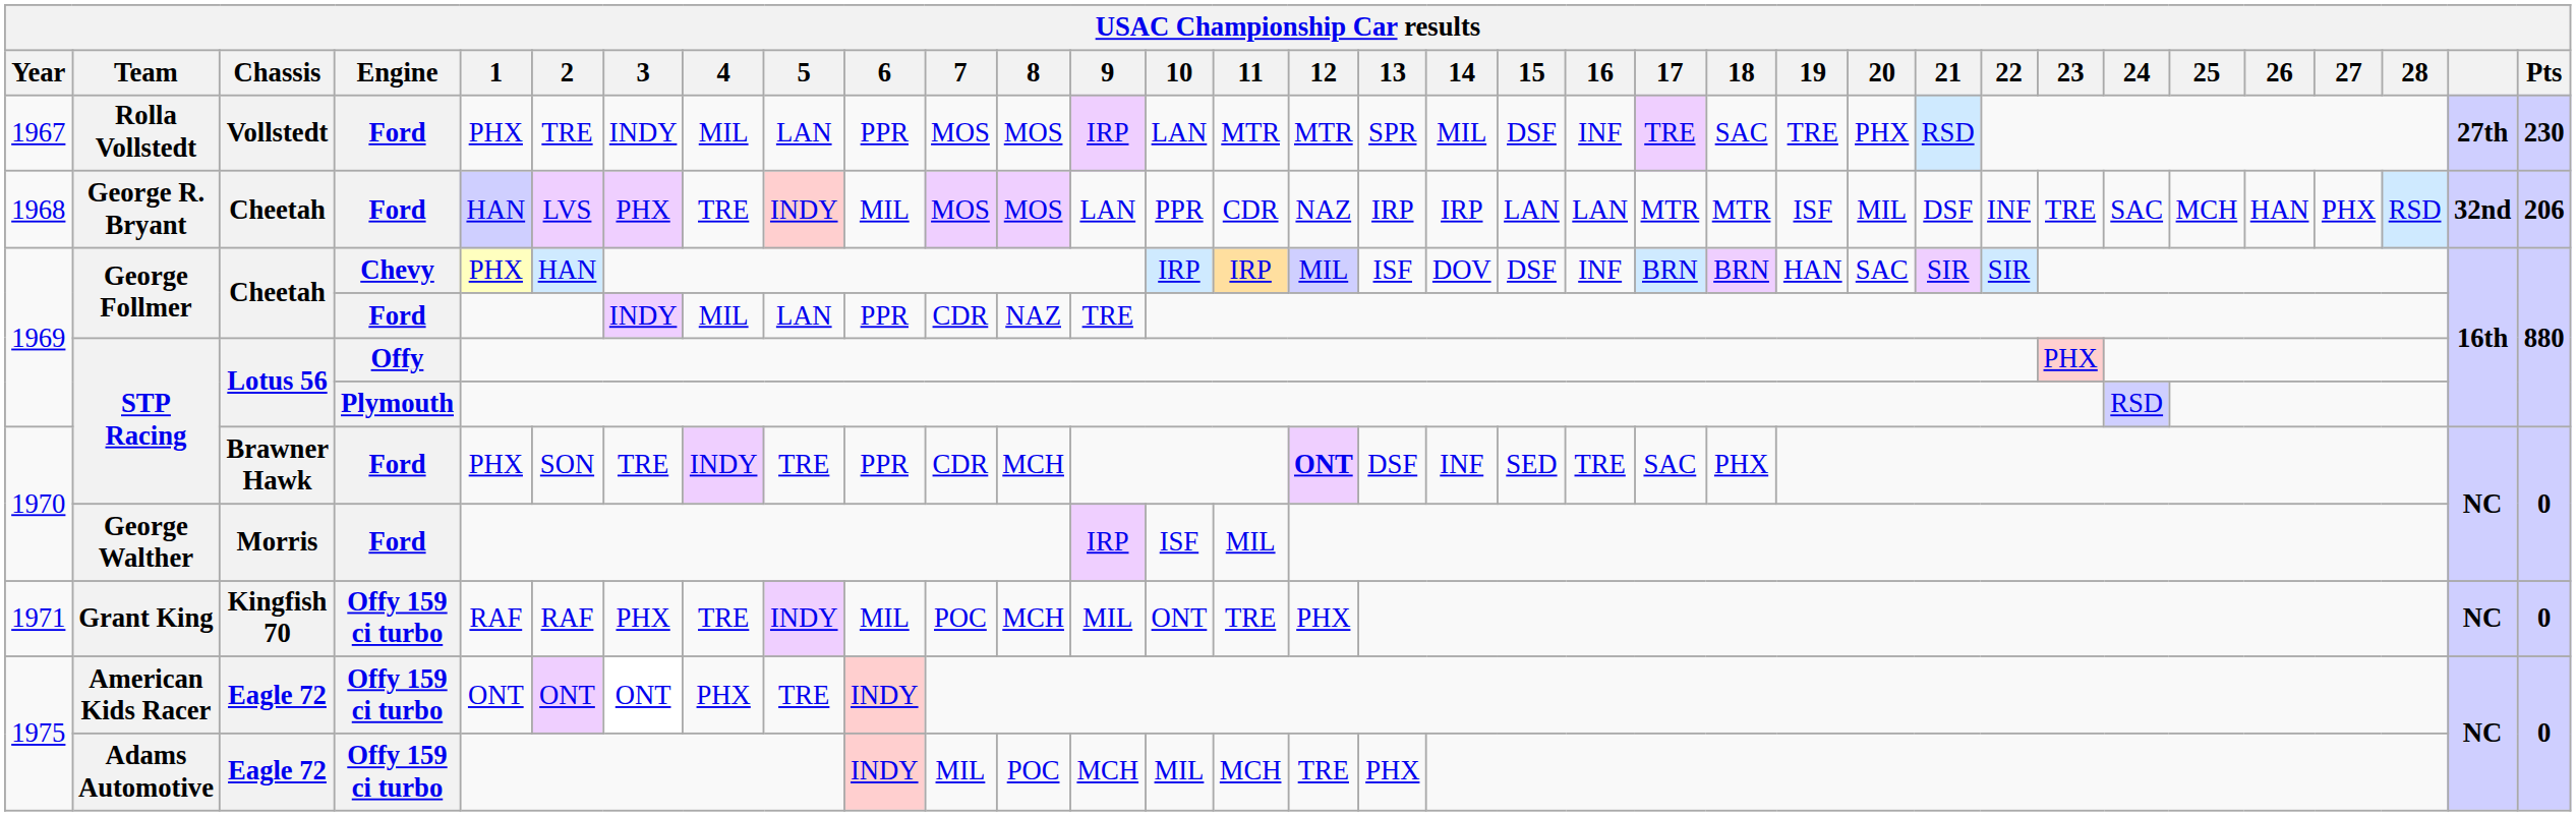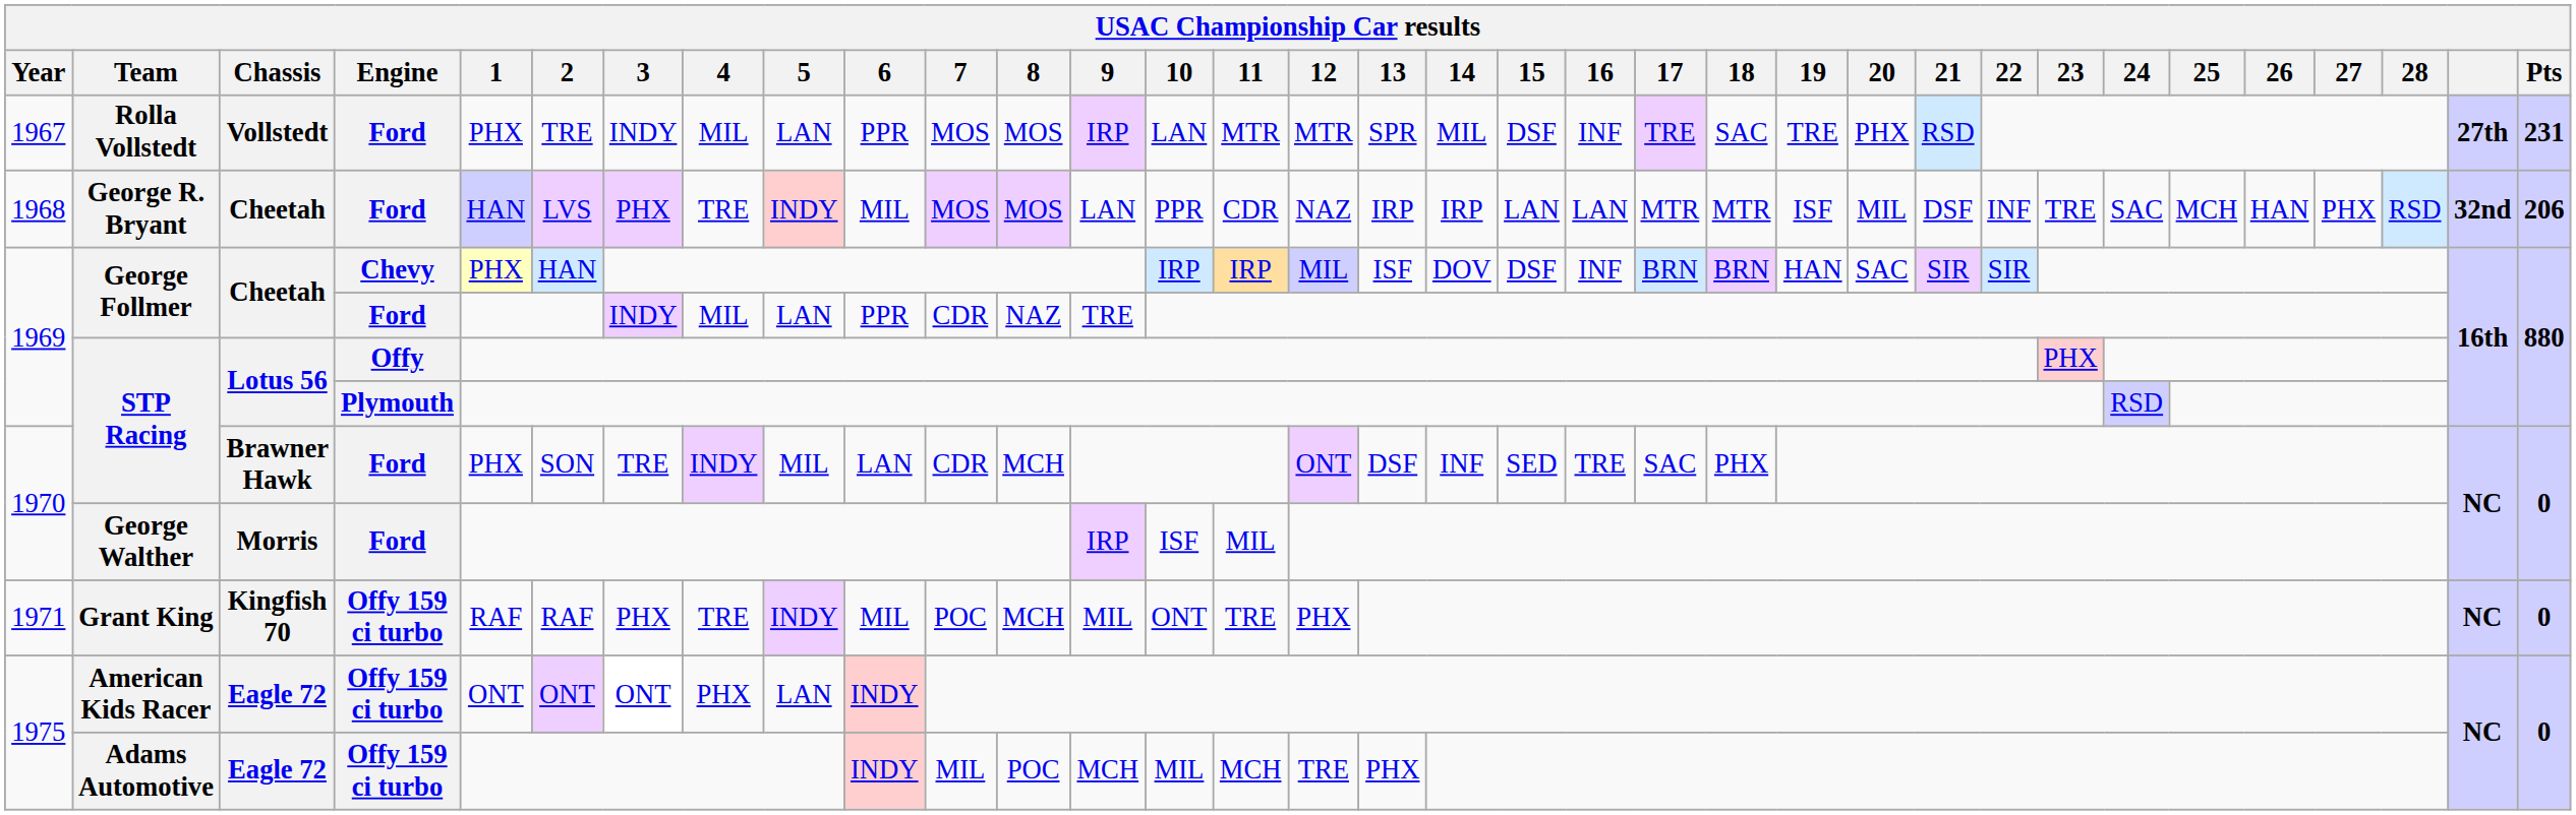 <table class="wikitable" style="text-align:center; font-size:90%">
 <tr>
 <th colspan=34><a href='#'>USAC Championship Car</a> results</th>
 </tr>
 <tr>
 <th>Year</th>
 <th>Team</th>
 <th>Chassis</th>
 <th>Engine</th>
 <th>1</th>
 <th>2</th>
 <th>3</th>
 <th>4</th>
 <th>5</th>
 <th>6</th>
 <th>7</th>
 <th>8</th>
 <th>9</th>
 <th>10</th>
 <th>11</th>
 <th>12</th>
 <th>13</th>
 <th>14</th>
 <th>15</th>
 <th>16</th>
 <th>17</th>
 <th>18</th>
 <th>19</th>
 <th>20</th>
 <th>21</th>
 <th>22</th>
 <th>23</th>
 <th>24</th>
 <th>25</th>
 <th>26</th>
 <th>27</th>
 <th>28</th>
 <th></th>
 <th>Pts</th>
 </tr>
 <tr>
 <td><a href='#'>1967</a></td>
 <th>Rolla Vollstedt</th>
 <th>Vollstedt</th>
 <th><a href='#'>Ford</a></th>
 <td><a href='#'>PHX</a></td>
 <td><a href='#'>TRE</a></td>
 <td><a href='#'>INDY</a></td>
 <td><a href='#'>MIL</a></td>
 <td><a href='#'>LAN</a></td>
 <td><a href='#'>PPR</a></td>
 <td><a href='#'>MOS</a></td>
 <td><a href='#'>MOS</a></td>
 <td style="background:#EFCFFF;"><a href='#'>IRP</a><br></td>
 <td><a href='#'>LAN</a></td>
 <td><a href='#'>MTR</a></td>
 <td><a href='#'>MTR</a></td>
 <td><a href='#'>SPR</a></td>
 <td><a href='#'>MIL</a></td>
 <td><a href='#'>DSF</a></td>
 <td><a href='#'>INF</a></td>
 <td style="background:#EFCFFF;"><a href='#'>TRE</a><br></td>
 <td><a href='#'>SAC</a></td>
 <td><a href='#'>TRE</a></td>
 <td><a href='#'>PHX</a></td>
 <td style="background:#CFEAFF;"><a href='#'>RSD</a><br></td>
 <td colspan=7></td>
 <th style="background:#CFCFFF;">27th</th>
-<th style="background:#CFCFFF;">230</th>
+<th style="background:#CFCFFF;">231</th>
 </tr>
 <tr>
 <td><a href='#'>1968</a></td>
 <th>George R. Bryant</th>
 <th>Cheetah</th>
 <th><a href='#'>Ford</a></th>
 <td style="background:#CFCFFF;"><a href='#'>HAN</a><br></td>
 <td style="background:#EFCFFF;"><a href='#'>LVS</a><br></td>
 <td style="background:#EFCFFF;"><a href='#'>PHX</a><br></td>
 <td><a href='#'>TRE</a></td>
 <td style="background:#FFCFCF;"><a href='#'>INDY</a><br></td>
 <td><a href='#'>MIL</a></td>
 <td style="background:#EFCFFF;"><a href='#'>MOS</a><br></td>
 <td style="background:#EFCFFF;"><a href='#'>MOS</a><br></td>
 <td><a href='#'>LAN</a></td>
 <td><a href='#'>PPR</a></td>
 <td><a href='#'>CDR</a></td>
 <td><a href='#'>NAZ</a></td>
 <td><a href='#'>IRP</a></td>
 <td><a href='#'>IRP</a></td>
 <td><a href='#'>LAN</a></td>
 <td><a href='#'>LAN</a></td>
 <td><a href='#'>MTR</a></td>
 <td><a href='#'>MTR</a></td>
 <td><a href='#'>ISF</a></td>
 <td><a href='#'>MIL</a></td>
 <td><a href='#'>DSF</a></td>
 <td><a href='#'>INF</a></td>
 <td><a href='#'>TRE</a></td>
 <td><a href='#'>SAC</a></td>
 <td><a href='#'>MCH</a></td>
 <td><a href='#'>HAN</a></td>
 <td><a href='#'>PHX</a></td>
 <td style="background:#CFEAFF;"><a href='#'>RSD</a><br></td>
 <th style="background:#CFCFFF;">32nd</th>
 <th style="background:#CFCFFF;">206</th>
 </tr>
 <tr>
 <td rowspan=4><a href='#'>1969</a></td>
 <th rowspan=2>George Follmer</th>
 <th rowspan=2>Cheetah</th>
 <th><a href='#'>Chevy</a></th>
 <td style="background:#FFFFBF;"><a href='#'>PHX</a><br></td>
 <td style="background:#CFEAFF;"><a href='#'>HAN</a><br></td>
 <td colspan=7></td>
 <td style="background:#CFEAFF;"><a href='#'>IRP</a><br></td>
 <td style="background:#FFDF9F;"><a href='#'>IRP</a><br></td>
 <td style="background:#CFCFFF;"><a href='#'>MIL</a><br></td>
 <td><a href='#'>ISF</a></td>
 <td><a href='#'>DOV</a></td>
 <td><a href='#'>DSF</a></td>
 <td><a href='#'>INF</a></td>
 <td style="background:#CFEAFF;"><a href='#'>BRN</a><br></td>
 <td style="background:#EFCFFF;"><a href='#'>BRN</a><br></td>
 <td><a href='#'>HAN</a></td>
 <td><a href='#'>SAC</a></td>
 <td style="background:#EFCFFF;"><a href='#'>SIR</a><br></td>
 <td style="background:#CFEAFF;"><a href='#'>SIR</a><br></td>
 <td colspan=6></td>
 <th rowspan=4 style="background:#CFCFFF;">16th</th>
 <th rowspan=4 style="background:#CFCFFF;">880</th>
 </tr>
 <tr>
 <th><a href='#'>Ford</a></th>
 <td colspan=2></td>
 <td style="background:#EFCFFF;"><a href='#'>INDY</a><br></td>
 <td><a href='#'>MIL</a></td>
 <td><a href='#'>LAN</a></td>
 <td><a href='#'>PPR</a></td>
 <td><a href='#'>CDR</a></td>
 <td><a href='#'>NAZ</a></td>
 <td><a href='#'>TRE</a></td>
 <td colspan=19></td>
 </tr>
 <tr>
 <th rowspan=3><a href='#'>STP Racing</a></th>
 <th rowspan=2><a href='#'>Lotus 56</a></th>
 <th><a href='#'>Offy</a></th>
 <td colspan=22></td>
 <td style="background:#FFCFCF;"><a href='#'>PHX</a><br></td>
 <td colspan=5></td>
 </tr>
 <tr>
 <th><a href='#'>Plymouth</a></th>
 <td colspan=23></td>
 <td style="background:#CFCFFF;"><a href='#'>RSD</a><br></td>
 <td colspan=4></td>
 </tr>
 <tr>
 <td rowspan=2><a href='#'>1970</a></td>
 <th>Brawner Hawk</th>
 <th><a href='#'>Ford</a></th>
 <td><a href='#'>PHX</a></td>
 <td><a href='#'>SON</a></td>
 <td><a href='#'>TRE</a></td>
 <td style="background:#EFCFFF;"><a href='#'>INDY</a><br></td>
-<td><a href='#'>TRE</a></td>
-<td><a href='#'>PPR</a></td>
+<td><a href='#'>MIL</a></td>
+<td><a href='#'>LAN</a></td>
 <td><a href='#'>CDR</a></td>
 <td><a href='#'>MCH</a></td>
 <td colspan=3></td>
-<td style="background:#EFCFFF;"><strong><a href='#'>ONT</a><br></strong></td>
+<td style="background:#EFCFFF;"><a href='#'>ONT</a><br></td>
 <td><a href='#'>DSF</a></td>
 <td><a href='#'>INF</a></td>
 <td><a href='#'>SED</a></td>
 <td><a href='#'>TRE</a></td>
 <td><a href='#'>SAC</a></td>
 <td><a href='#'>PHX</a></td>
 <td colspan=10></td>
 <th rowspan=2 style="background:#CFCFFF;">NC</th>
 <th rowspan=2 style="background:#CFCFFF;">0</th>
 </tr>
 <tr>
 <th>George Walther</th>
 <th>Morris</th>
 <th><a href='#'>Ford</a></th>
 <td colspan=8></td>
 <td style="background:#EFCFFF;"><a href='#'>IRP</a><br></td>
 <td><a href='#'>ISF</a></td>
 <td><a href='#'>MIL</a></td>
 <td colspan=17></td>
 </tr>
 <tr>
 <td><a href='#'>1971</a></td>
 <th>Grant King</th>
 <th>Kingfish 70</th>
 <th><a href='#'>Offy 159 ci turbo</a></th>
 <td><a href='#'>RAF</a></td>
 <td><a href='#'>RAF</a></td>
 <td><a href='#'>PHX</a></td>
 <td><a href='#'>TRE</a></td>
 <td style="background:#EFCFFF;"><a href='#'>INDY</a><br></td>
 <td><a href='#'>MIL</a></td>
 <td><a href='#'>POC</a></td>
 <td><a href='#'>MCH</a></td>
 <td><a href='#'>MIL</a></td>
 <td><a href='#'>ONT</a></td>
 <td><a href='#'>TRE</a></td>
 <td><a href='#'>PHX</a></td>
 <td colspan=16></td>
 <th style="background:#CFCFFF;">NC</th>
 <th style="background:#CFCFFF;">0</th>
 </tr>
 <tr>
 <td rowspan=2><a href='#'>1975</a></td>
 <th>American Kids Racer</th>
 <th><a href='#'>Eagle 72</a></th>
 <th><a href='#'>Offy 159 ci turbo</a></th>
 <td><a href='#'>ONT</a></td>
 <td style="background:#EFCFFF;"><a href='#'>ONT</a><br></td>
 <td style="background:#FFFFFF;"><a href='#'>ONT</a><br></td>
 <td><a href='#'>PHX</a></td>
-<td><a href='#'>TRE</a></td>
+<td><a href='#'>LAN</a></td>
 <td style="background:#FFCFCF;"><a href='#'>INDY</a><br></td>
 <td colspan=22></td>
 <th rowspan=2 style="background:#CFCFFF;">NC</th>
 <th rowspan=2 style="background:#CFCFFF;">0</th>
 </tr>
 <tr>
 <th>Adams Automotive</th>
 <th><a href='#'>Eagle 72</a></th>
 <th><a href='#'>Offy 159 ci turbo</a></th>
 <td colspan=5></td>
 <td style="background:#FFCFCF;"><a href='#'>INDY</a><br></td>
 <td><a href='#'>MIL</a></td>
 <td><a href='#'>POC</a></td>
 <td><a href='#'>MCH</a></td>
 <td><a href='#'>MIL</a></td>
 <td><a href='#'>MCH</a></td>
 <td><a href='#'>TRE</a></td>
 <td><a href='#'>PHX</a></td>
 <td colspan=15></td>
 </tr>
 </table>
